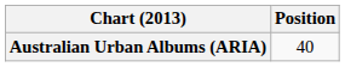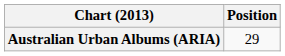 <table class="wikitable plainrowheaders" style="text-align:center;">
 <tr>
 <th scope="col">Chart (2013)</th>
 <th scope="col">Position</th>
 </tr>
 <tr>
 <th scope="row">Australian Urban Albums (ARIA)</th>
-<td>40</td>
+<td>29</td>
 </tr>
 </table>
